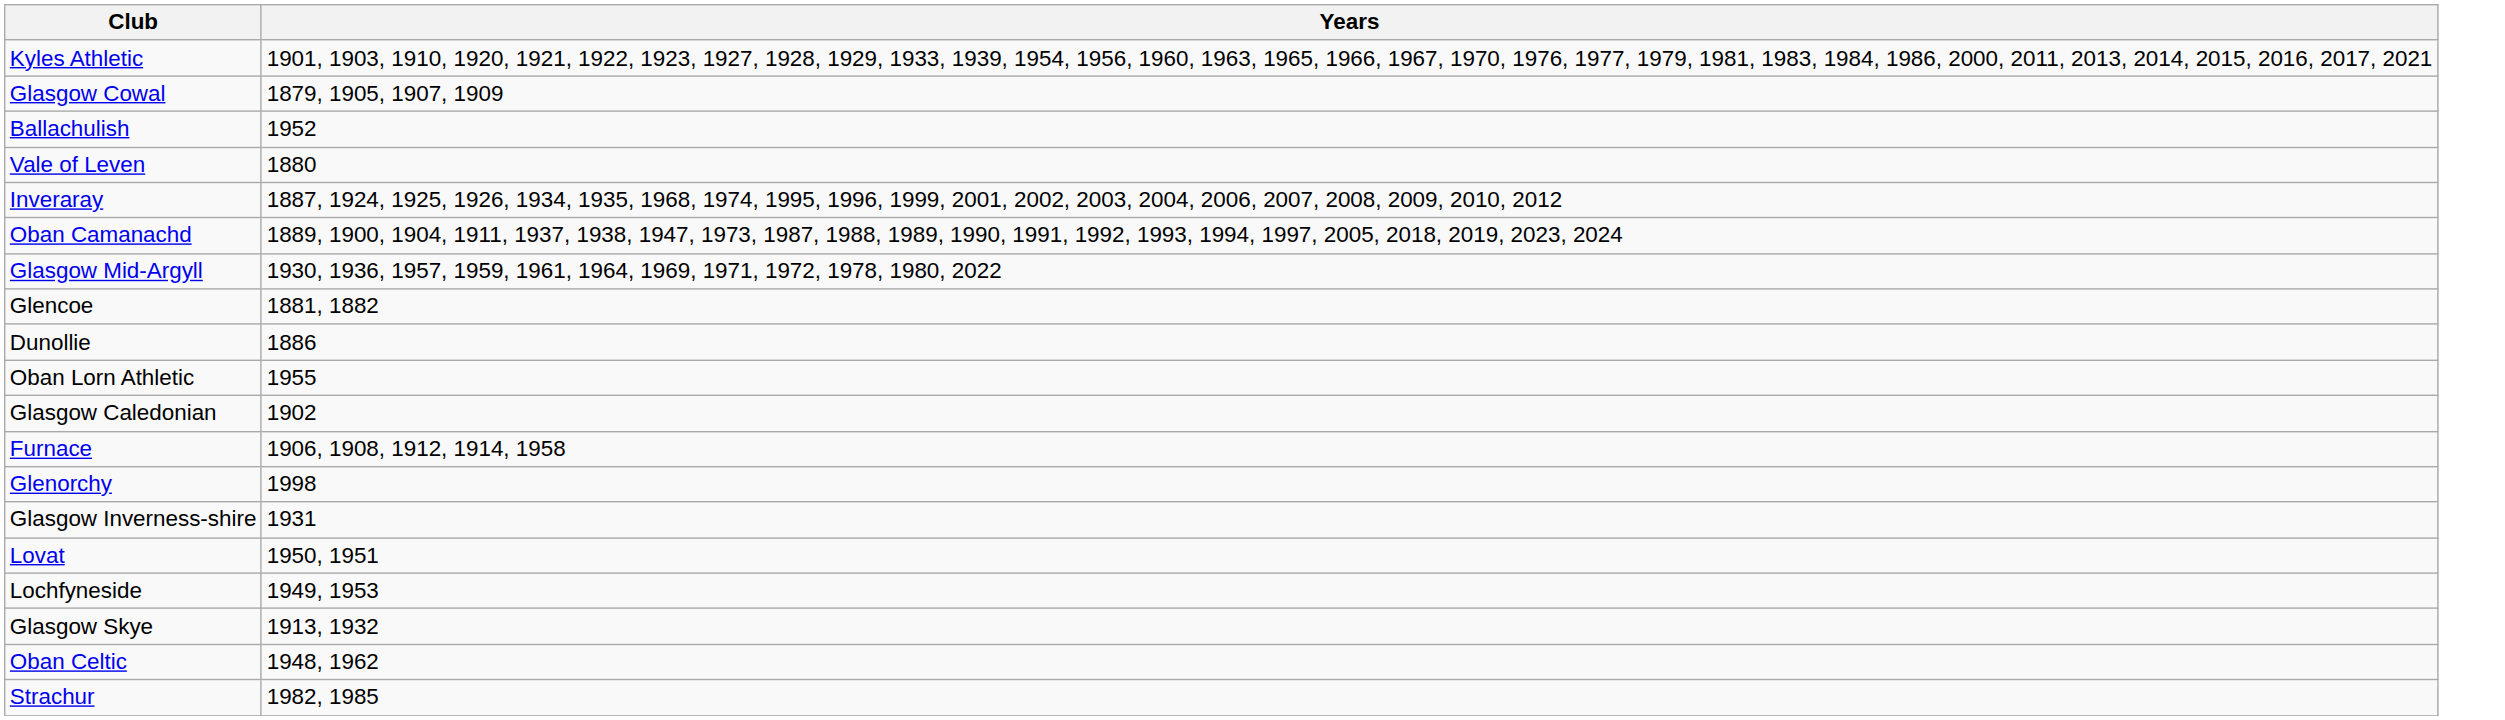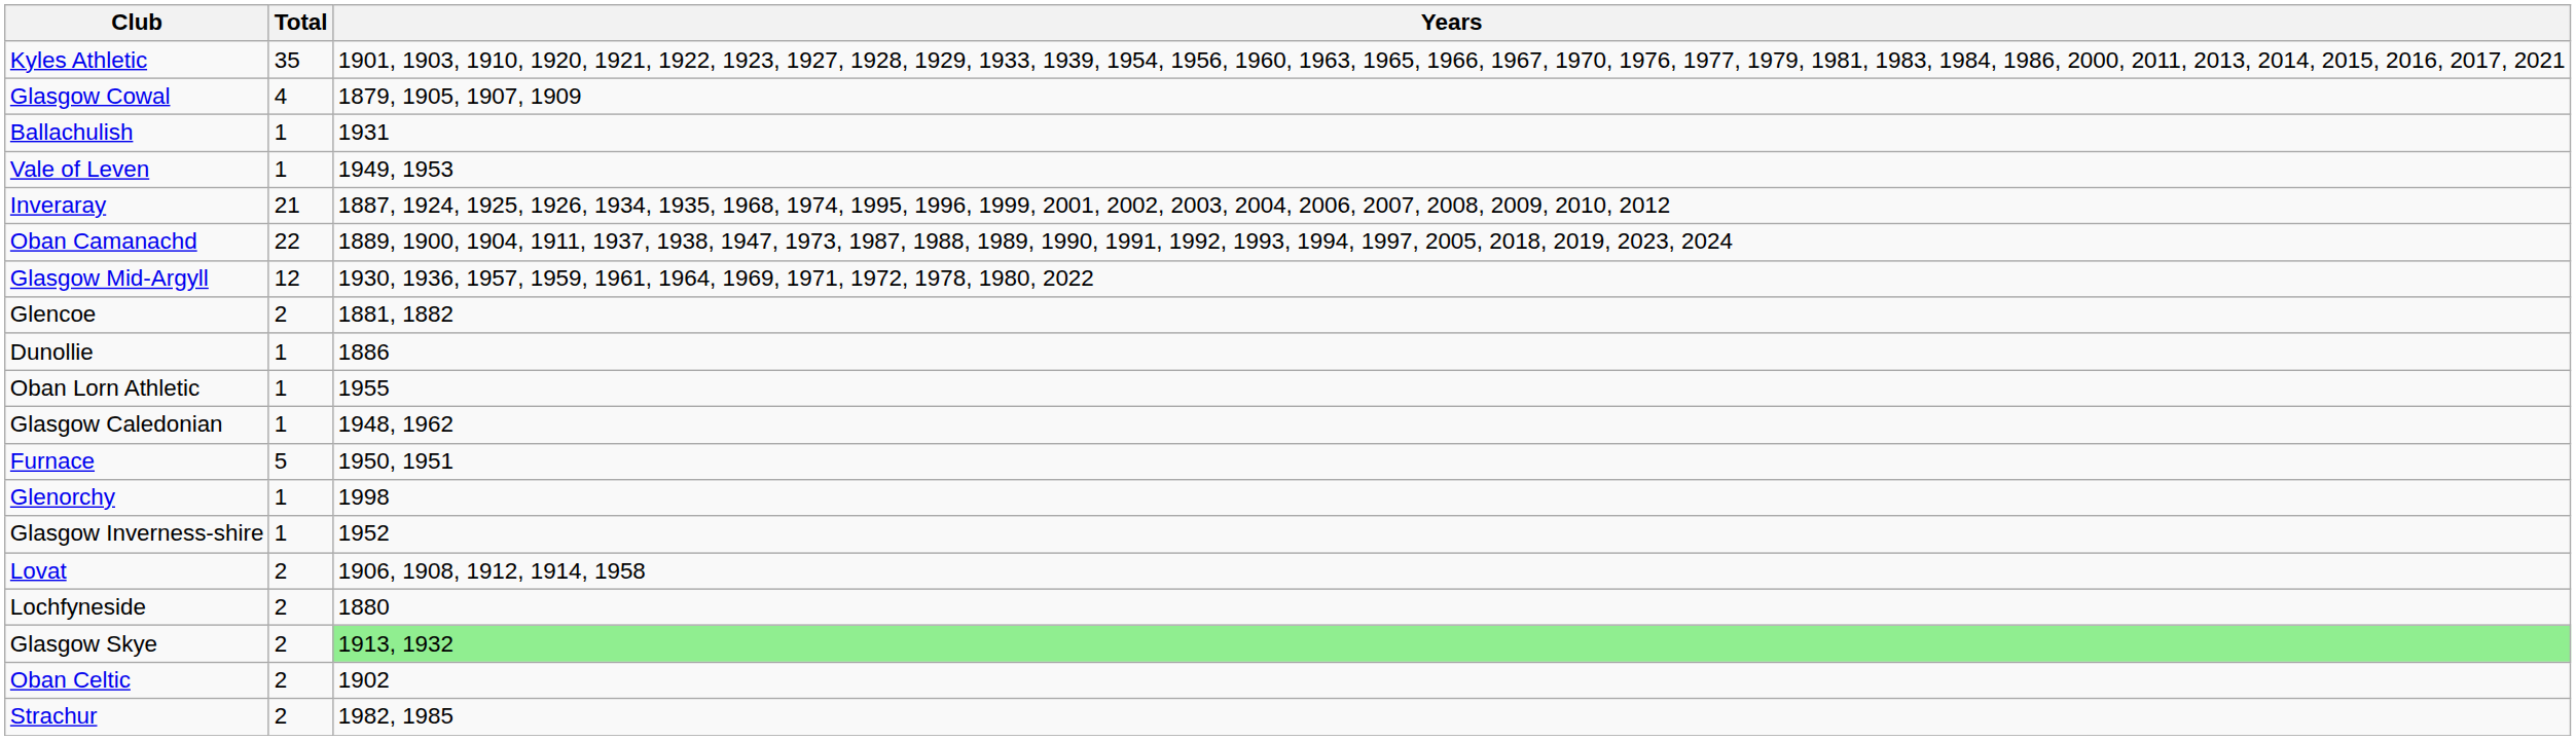 <table class="wikitable sortable">
 <tr>
 <th>Club</th>
+<th>Total</th>
 <th>Years</th>
 </tr>
 <tr>
 <td><a href='#'>Kyles Athletic</a></td>
+<td>35</td>
 <td>1901, 1903, 1910, 1920, 1921, 1922, 1923, 1927, 1928, 1929, 1933, 1939, 1954, 1956, 1960, 1963, 1965, 1966, 1967, 1970, 1976, 1977, 1979, 1981, 1983, 1984, 1986, 2000, 2011, 2013, 2014, 2015, 2016, 2017, 2021</td>
 </tr>
 <tr>
 <td><a href='#'>Glasgow Cowal</a></td>
+<td>4</td>
 <td>1879, 1905, 1907, 1909</td>
 </tr>
 <tr>
 <td><a href='#'>Ballachulish</a></td>
-<td>1952</td>
+<td>1</td>
+<td>1931</td>
 </tr>
 <tr>
 <td><a href='#'>Vale of Leven</a></td>
-<td>1880</td>
+<td>1</td>
+<td>1949, 1953</td>
 </tr>
 <tr>
 <td><a href='#'>Inveraray</a></td>
+<td>21</td>
 <td>1887, 1924, 1925, 1926, 1934, 1935, 1968, 1974, 1995, 1996, 1999, 2001, 2002, 2003, 2004, 2006, 2007, 2008, 2009, 2010, 2012</td>
 </tr>
 <tr>
 <td><a href='#'>Oban Camanachd</a></td>
+<td>22</td>
 <td>1889, 1900, 1904, 1911, 1937, 1938, 1947, 1973, 1987, 1988, 1989, 1990, 1991, 1992, 1993, 1994, 1997, 2005, 2018, 2019, 2023, 2024</td>
 </tr>
 <tr>
 <td><a href='#'>Glasgow Mid-Argyll</a></td>
+<td>12</td>
 <td>1930, 1936, 1957, 1959, 1961, 1964, 1969, 1971, 1972, 1978, 1980, 2022</td>
 </tr>
 <tr>
 <td>Glencoe</td>
+<td>2</td>
 <td>1881, 1882</td>
 </tr>
 <tr>
 <td>Dunollie</td>
+<td>1</td>
 <td>1886</td>
 </tr>
 <tr>
 <td>Oban Lorn Athletic</td>
+<td>1</td>
 <td>1955</td>
 </tr>
 <tr>
 <td>Glasgow Caledonian</td>
-<td>1902</td>
+<td>1</td>
+<td>1948, 1962</td>
 </tr>
 <tr>
 <td><a href='#'>Furnace</a></td>
-<td>1906, 1908, 1912, 1914, 1958</td>
+<td>5</td>
+<td>1950, 1951</td>
 </tr>
 <tr>
 <td><a href='#'>Glenorchy</a></td>
+<td>1</td>
 <td>1998</td>
 </tr>
 <tr>
 <td>Glasgow Inverness-shire</td>
-<td>1931</td>
+<td>1</td>
+<td>1952</td>
 </tr>
 <tr>
 <td><a href='#'>Lovat</a></td>
-<td>1950, 1951</td>
+<td>2</td>
+<td>1906, 1908, 1912, 1914, 1958</td>
 </tr>
 <tr>
 <td>Lochfyneside</td>
-<td>1949, 1953</td>
+<td>2</td>
+<td>1880</td>
 </tr>
 <tr>
 <td>Glasgow Skye</td>
-<td>1913, 1932</td>
+<td>2</td>
+<td style="background: lightgreen;">1913, 1932</td>
 </tr>
 <tr>
 <td><a href='#'>Oban Celtic</a></td>
-<td>1948, 1962</td>
+<td>2</td>
+<td>1902</td>
 </tr>
 <tr>
 <td><a href='#'>Strachur</a></td>
+<td>2</td>
 <td>1982, 1985</td>
 </tr>
 </table>
